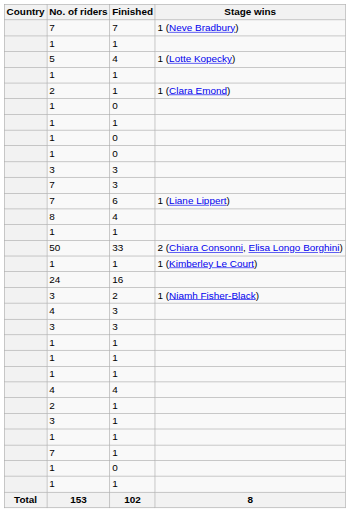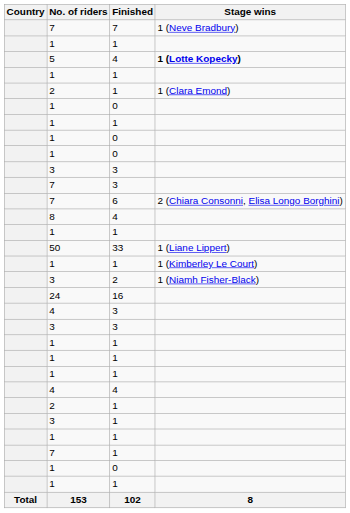 <table class="wikitable sortable plainrowheaders">
 <tr>
 <th scope="col">Country</th>
 <th scope="col">No. of riders</th>
 <th scope="col">Finished</th>
 <th scope="col">Stage wins</th>
 </tr>
 <tr>
 <th scope="row"></th>
 <td>7</td>
 <td>7</td>
 <td>1 (<a href='#'>Neve Bradbury</a>)</td>
 </tr>
 <tr>
 <th scope="row"></th>
 <td>1</td>
 <td>1</td>
 <td></td>
 </tr>
 <tr>
 <th scope="row"></th>
 <td>5</td>
 <td>4</td>
-<td>1 (<a href='#'>Lotte Kopecky</a>)</td>
+<td><strong>1 (<a href='#'>Lotte Kopecky</a>)</strong></td>
 </tr>
 <tr>
 <th scope="row"></th>
 <td>1</td>
 <td>1</td>
 <td></td>
 </tr>
 <tr>
 <th scope="row"></th>
 <td>2</td>
 <td>1</td>
 <td>1 (<a href='#'>Clara Emond</a>)</td>
 </tr>
 <tr>
 <th scope="row"></th>
 <td>1</td>
 <td>0</td>
 <td></td>
 </tr>
 <tr>
 <th scope="row"></th>
 <td>1</td>
 <td>1</td>
 <td></td>
 </tr>
 <tr>
 <th scope="row"></th>
 <td>1</td>
 <td>0</td>
 <td></td>
 </tr>
 <tr>
 <th scope="row"></th>
 <td>1</td>
 <td>0</td>
 <td></td>
 </tr>
 <tr>
 <th scope="row"></th>
 <td>3</td>
 <td>3</td>
 <td></td>
 </tr>
 <tr>
 <th scope="row"></th>
 <td>7</td>
 <td>3</td>
 <td></td>
 </tr>
 <tr>
 <th scope="row"></th>
 <td>7</td>
 <td>6</td>
-<td>1 (<a href='#'>Liane Lippert</a>)</td>
+<td>2 (<a href='#'>Chiara Consonni</a>, <a href='#'>Elisa Longo Borghini</a>)</td>
 </tr>
 <tr>
 <th scope="row"></th>
 <td>8</td>
 <td>4</td>
 <td></td>
 </tr>
 <tr>
 <th scope="row"></th>
 <td>1</td>
 <td>1</td>
 <td></td>
 </tr>
 <tr>
 <th scope="row"></th>
 <td>50</td>
 <td>33</td>
-<td>2 (<a href='#'>Chiara Consonni</a>, <a href='#'>Elisa Longo Borghini</a>)</td>
+<td>1 (<a href='#'>Liane Lippert</a>)</td>
 </tr>
 <tr>
 <th scope="row"></th>
 <td>1</td>
 <td>1</td>
 <td>1 (<a href='#'>Kimberley Le Court</a>)</td>
 </tr>
 <tr>
 <th scope="row"></th>
+<td>3</td>
+<td>2</td>
+<td>1 (<a href='#'>Niamh Fisher-Black</a>)</td>
+</tr>
+<tr>
+<th scope="row"></th>
 <td>24</td>
 <td>16</td>
 <td></td>
-</tr>
-<tr>
-<th scope="row"></th>
-<td>3</td>
-<td>2</td>
-<td>1 (<a href='#'>Niamh Fisher-Black</a>)</td>
 </tr>
 <tr>
 <th scope="row"></th>
 <td>4</td>
 <td>3</td>
 <td></td>
 </tr>
 <tr>
 <th scope="row"></th>
 <td>3</td>
 <td>3</td>
 <td></td>
 </tr>
 <tr>
 <th scope="row"></th>
 <td>1</td>
 <td>1</td>
 <td></td>
 </tr>
 <tr>
 <th scope="row"></th>
 <td>1</td>
 <td>1</td>
 <td></td>
 </tr>
 <tr>
 <th scope="row"></th>
 <td>1</td>
 <td>1</td>
 <td></td>
 </tr>
 <tr>
 <th scope="row"></th>
 <td>4</td>
 <td>4</td>
 <td></td>
 </tr>
 <tr>
 <th scope="row"></th>
 <td>2</td>
 <td>1</td>
 <td></td>
 </tr>
 <tr>
 <th scope="row"></th>
 <td>3</td>
 <td>1</td>
 <td></td>
 </tr>
 <tr>
 <th scope="row"></th>
 <td>1</td>
 <td>1</td>
 <td></td>
 </tr>
 <tr>
 <th scope="row"></th>
 <td>7</td>
 <td>1</td>
 <td></td>
 </tr>
 <tr>
 <th scope="row"></th>
 <td>1</td>
 <td>0</td>
 <td></td>
 </tr>
 <tr>
 <th scope="row"></th>
 <td>1</td>
 <td>1</td>
 <td></td>
 </tr>
 <tr>
 <th scope="row">Total</th>
 <th>153</th>
 <th>102</th>
 <th>8</th>
 </tr>
 </table>
